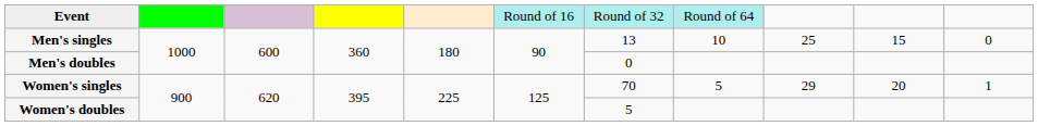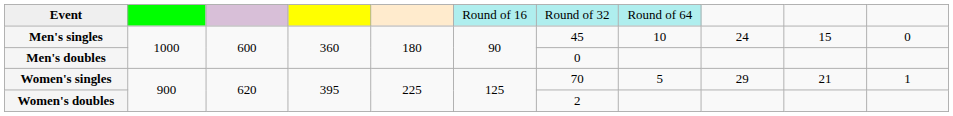 <table class=wikitable style=font-size:90%;text-align:center>
 <tr>
 <td style="width:130px; background:#efefef;"><strong>Event</strong></td>
 <td style="width:80px; background:lime;"></td>
 <td style="width:85px; background:thistle;"></td>
 <td style="width:85px; background:#ff0;"></td>
 <td style="width:85px; background:#ffebcd;"></td>
 <td style="width:85px; background:#afeeee;">Round of 16</td>
 <td style="width:85px; background:#afeeee;">Round of 32</td>
 <td style="width:85px; background:#afeeee;">Round of 64</td>
 <td width=85></td>
 <td width=85></td>
 <td width=85></td>
 </tr>
 <tr>
 <th style="background:#f5f5f5;">Men's singles</th>
 <td rowspan=2>1000</td>
 <td rowspan=2>600</td>
 <td rowspan=2>360</td>
 <td rowspan=2>180</td>
 <td rowspan=2>90</td>
-<td>13</td>
+<td>45</td>
 <td>10</td>
-<td>25</td>
+<td>24</td>
 <td>15</td>
 <td>0</td>
 </tr>
 <tr>
 <th style="background:#f5f5f5;">Men's doubles</th>
 <td>0</td>
 <td></td>
 <td></td>
 <td></td>
 <td></td>
 </tr>
 <tr>
 <th style="background:#f5f5f5;">Women's singles</th>
 <td rowspan=2>900</td>
 <td rowspan=2>620</td>
 <td rowspan=2>395</td>
 <td rowspan=2>225</td>
 <td rowspan=2>125</td>
 <td>70</td>
 <td>5</td>
 <td>29</td>
-<td>20</td>
+<td>21</td>
 <td>1</td>
 </tr>
 <tr>
 <th style="background:#f5f5f5;">Women's doubles</th>
-<td>5</td>
+<td>2</td>
 <td></td>
 <td></td>
 <td></td>
 <td></td>
 </tr>
 </table>
